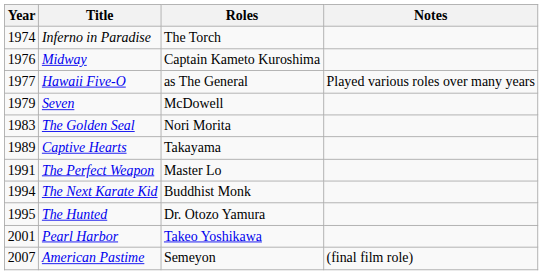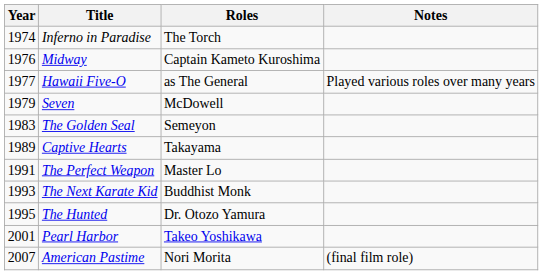 <table class="wikitable sortable">
 <tr>
 <th>Year</th>
 <th>Title</th>
 <th>Roles</th>
 <th>Notes</th>
 </tr>
 <tr>
 <td>1974</td>
 <td><em>Inferno in Paradise</em></td>
 <td>The Torch</td>
 <td></td>
 </tr>
 <tr>
 <td>1976</td>
 <td><em><a href='#'>Midway</a></em></td>
 <td>Captain Kameto Kuroshima</td>
 <td></td>
 </tr>
 <tr>
 <td>1977</td>
 <td><em><a href='#'>Hawaii Five-O</a></em></td>
 <td>as The General</td>
 <td>Played various roles over many years</td>
 </tr>
 <tr>
 <td>1979</td>
 <td><em><a href='#'>Seven</a></em></td>
 <td>McDowell</td>
 <td></td>
 </tr>
 <tr>
 <td>1983</td>
 <td><em><a href='#'>The Golden Seal</a></em></td>
-<td>Nori Morita</td>
+<td>Semeyon</td>
 <td></td>
 </tr>
 <tr>
 <td>1989</td>
 <td><em><a href='#'>Captive Hearts</a></em></td>
 <td>Takayama</td>
 <td></td>
 </tr>
 <tr>
 <td>1991</td>
 <td><em><a href='#'>The Perfect Weapon</a></em></td>
 <td>Master Lo</td>
 <td></td>
 </tr>
 <tr>
-<td>1994</td>
+<td>1993</td>
 <td><em><a href='#'>The Next Karate Kid</a></em></td>
 <td>Buddhist Monk</td>
 <td></td>
 </tr>
 <tr>
 <td>1995</td>
 <td><em><a href='#'>The Hunted</a></em></td>
 <td>Dr. Otozo Yamura</td>
 <td></td>
 </tr>
 <tr>
 <td>2001</td>
 <td><em><a href='#'>Pearl Harbor</a></em></td>
 <td><a href='#'>Takeo Yoshikawa</a></td>
 <td></td>
 </tr>
 <tr>
 <td>2007</td>
 <td><em><a href='#'>American Pastime</a></em></td>
-<td>Semeyon</td>
+<td>Nori Morita</td>
 <td>(final film role)</td>
 </tr>
 </table>
